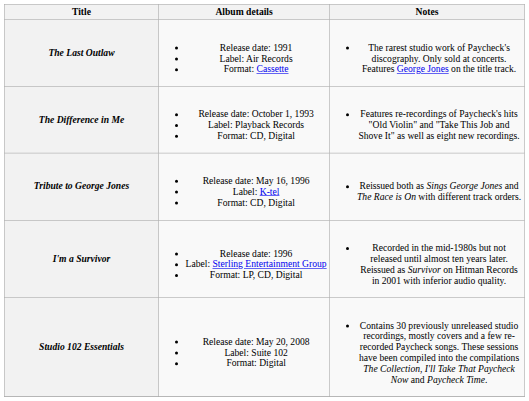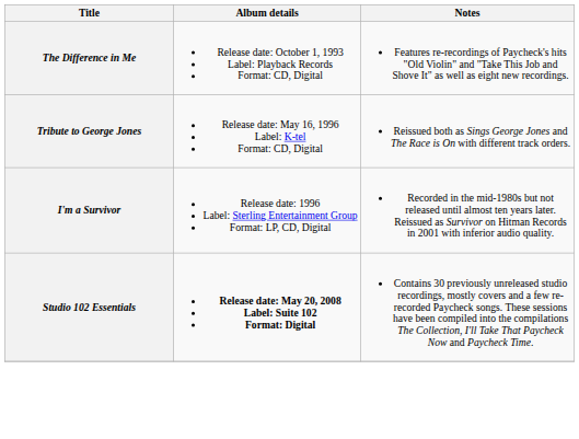 <table class="wikitable plainrowheaders" style="text-align:center;">
 <tr>
 <th style="width:25em;">Title</th>
 <th style="width:25em;">Album details</th>
 <th style="width:30em;">Notes</th>
-</tr>
-<tr>
-<th scope="row"><em>The Last Outlaw</em></th>
-<td><br><ul><li>Release date: 1991</li><li>Label: Air Records</li><li>Format: <a href='#'>Cassette</a></li></ul></td>
-<td><br><ul><li>The rarest studio work of Paycheck's discography. Only sold at concerts. Features <a href='#'>George Jones</a> on the title track.</li></ul></td>
 </tr>
 <tr>
 <th scope="row"><em>The Difference in Me</em></th>
 <td><br><ul><li>Release date: October 1, 1993</li><li>Label: Playback Records</li><li>Format: CD, Digital</li></ul></td>
 <td><br><ul><li>Features re-recordings of Paycheck's hits "Old Violin" and "Take This Job and Shove It" as well as eight new recordings.</li></ul></td>
 </tr>
 <tr>
 <th scope="row"><em>Tribute to George Jones</em></th>
 <td><br><ul><li>Release date: May 16, 1996</li><li>Label: <a href='#'>K-tel</a></li><li>Format: CD, Digital</li></ul></td>
 <td><br><ul><li>Reissued both as <em>Sings George Jones</em> and <em>The Race is On</em> with different track orders.</li></ul></td>
 </tr>
 <tr>
 <th scope="row"><em>I'm a Survivor</em></th>
 <td><br><ul><li>Release date: 1996</li><li>Label: <a href='#'>Sterling Entertainment Group</a></li><li>Format: LP, CD, Digital</li></ul></td>
 <td><br><ul><li>Recorded in the mid-1980s but not released until almost ten years later. Reissued as <em>Survivor</em> on Hitman Records in 2001 with inferior audio quality.</li></ul></td>
 </tr>
 <tr>
 <th scope="row"><em>Studio 102 Essentials</em></th>
-<td><br><ul><li>Release date: May 20, 2008</li><li>Label: Suite 102</li><li>Format: Digital</li></ul></td>
+<td><strong><br><ul><li>Release date: May 20, 2008</li><li>Label: Suite 102</li><li>Format: Digital</li></ul></strong></td>
 <td><br><ul><li>Contains 30 previously unreleased studio recordings, mostly covers and a few re-recorded Paycheck songs. These sessions have been compiled into the compilations <em>The Collection</em>, <em>I'll Take That Paycheck Now</em> and <em>Paycheck Time</em>.</li></ul></td>
 </tr>
 <tr>
 </tr>
 </table>
